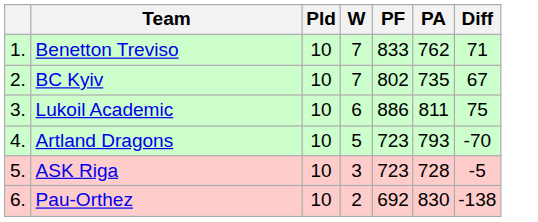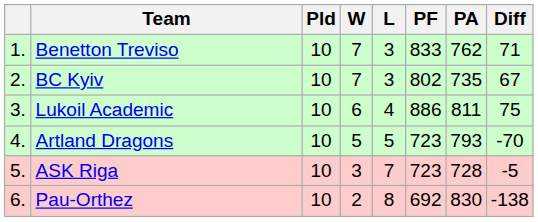 <table class=wikitable style="text-align:center">
 <tr>
 <th width=15></th>
 <th width=220>Team</th>
 <th width=20>Pld</th>
 <th width=20>W</th>
+<th width=20>L</th>
 <th width=20>PF</th>
 <th width=20>PA</th>
 <th width=30>Diff</th>
 </tr>
 <tr style="background: #ccffcc;">
 <td>1.</td>
 <td align=left> <a href='#'>Benetton Treviso</a></td>
 <td>10</td>
 <td>7</td>
+<td>3</td>
 <td>833</td>
 <td>762</td>
 <td>71</td>
 </tr>
 <tr style="background: #ccffcc;">
 <td>2.</td>
 <td align=left> <a href='#'>BC Kyiv</a></td>
 <td>10</td>
 <td>7</td>
+<td>3</td>
 <td>802</td>
 <td>735</td>
 <td>67</td>
 </tr>
 <tr style="background: #ccffcc;">
 <td>3.</td>
 <td align=left> <a href='#'>Lukoil Academic</a></td>
 <td>10</td>
 <td>6</td>
+<td>4</td>
 <td>886</td>
 <td>811</td>
 <td>75</td>
 </tr>
 <tr style="background: #ccffcc;">
 <td>4.</td>
 <td align=left> <a href='#'>Artland Dragons</a></td>
 <td>10</td>
+<td>5</td>
 <td>5</td>
 <td>723</td>
 <td>793</td>
 <td>-70</td>
 </tr>
 <tr style="background: #ffcccc;">
 <td>5.</td>
 <td align=left> <a href='#'>ASK Riga</a></td>
 <td>10</td>
 <td>3</td>
+<td>7</td>
 <td>723</td>
 <td>728</td>
 <td>-5</td>
 </tr>
 <tr style="background: #ffcccc;">
 <td>6.</td>
 <td align=left> <a href='#'>Pau-Orthez</a></td>
 <td>10</td>
 <td>2</td>
+<td>8</td>
 <td>692</td>
 <td>830</td>
 <td>-138</td>
 </tr>
 </table>
